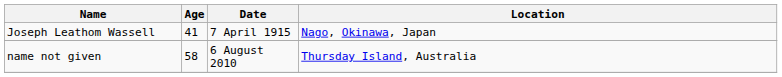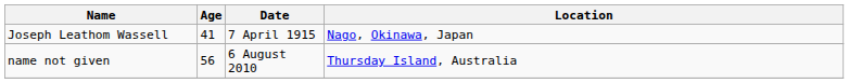 <table class="wikitable">
 <tr>
 <th width="200">Name</th>
 <th>Age</th>
 <th width="100">Date</th>
 <th width="550">Location</th>
 </tr>
 <tr>
 <td>Joseph Leathom Wassell</td>
 <td>41</td>
 <td>7 April 1915</td>
 <td><a href='#'>Nago</a>, <a href='#'>Okinawa</a>, Japan</td>
 </tr>
 <tr>
 </tr>
 <tr>
 <td>name not given</td>
-<td>58</td>
+<td>56</td>
 <td>6 August 2010</td>
 <td><a href='#'>Thursday Island</a>, Australia</td>
 </tr>
 <tr>
 </tr>
 </table>
